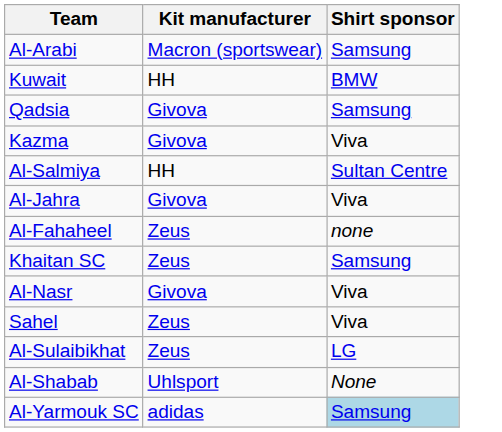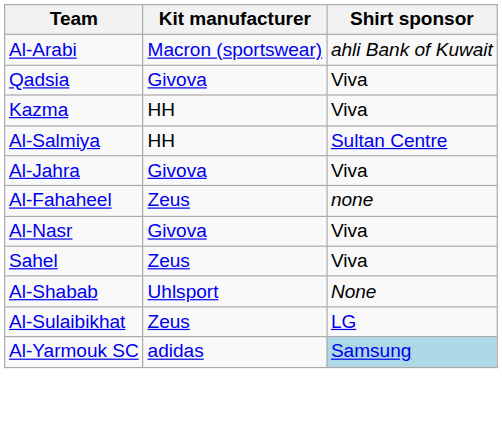 <table class="wikitable sortable" style="text-align: left;">
 <tr>
 <th>Team</th>
 <th>Kit manufacturer</th>
 <th>Shirt sponsor</th>
 </tr>
 <tr>
 <td><a href='#'>Al-Arabi</a></td>
 <td><a href='#'>Macron (sportswear)</a></td>
-<td><a href='#'>Samsung</a></td>
-</tr>
-<tr>
-<td><a href='#'>Kuwait</a></td>
-<td>HH</td>
-<td><a href='#'>BMW</a></td>
+<td><em>ahli Bank of Kuwait</em></td>
 </tr>
 <tr>
 <td><a href='#'>Qadsia</a></td>
 <td><a href='#'>Givova</a></td>
-<td><a href='#'>Samsung</a></td>
+<td>Viva</td>
 </tr>
 <tr>
 <td><a href='#'>Kazma</a></td>
-<td><a href='#'>Givova</a></td>
+<td>HH</td>
 <td>Viva</td>
 </tr>
 <tr>
 <td><a href='#'>Al-Salmiya</a></td>
 <td>HH</td>
 <td><a href='#'>Sultan Centre</a></td>
 </tr>
 <tr>
 <td><a href='#'>Al-Jahra</a></td>
 <td><a href='#'>Givova</a></td>
 <td>Viva</td>
 </tr>
 <tr>
 <td><a href='#'>Al-Fahaheel</a></td>
 <td><a href='#'>Zeus</a></td>
 <td><em>none</em></td>
 </tr>
 <tr>
-<td><a href='#'>Khaitan SC</a></td>
-<td><a href='#'>Zeus</a></td>
-<td><a href='#'>Samsung</a></td>
-</tr>
-<tr>
 <td><a href='#'>Al-Nasr</a></td>
 <td><a href='#'>Givova</a></td>
 <td>Viva</td>
 </tr>
 <tr>
 <td><a href='#'>Sahel</a></td>
 <td><a href='#'>Zeus</a></td>
 <td>Viva</td>
 </tr>
 <tr>
+<td><a href='#'>Al-Shabab</a></td>
+<td><a href='#'>Uhlsport</a></td>
+<td><em>None</em></td>
+</tr>
+<tr>
 <td><a href='#'>Al-Sulaibikhat</a></td>
 <td><a href='#'>Zeus</a></td>
 <td><a href='#'>LG</a></td>
-</tr>
-<tr>
-<td><a href='#'>Al-Shabab</a></td>
-<td><a href='#'>Uhlsport</a></td>
-<td><em>None</em></td>
 </tr>
 <tr>
 <td><a href='#'>Al-Yarmouk SC</a></td>
 <td><a href='#'>adidas</a></td>
 <td style="background: lightblue;"><a href='#'>Samsung</a></td>
 </tr>
 </table>
